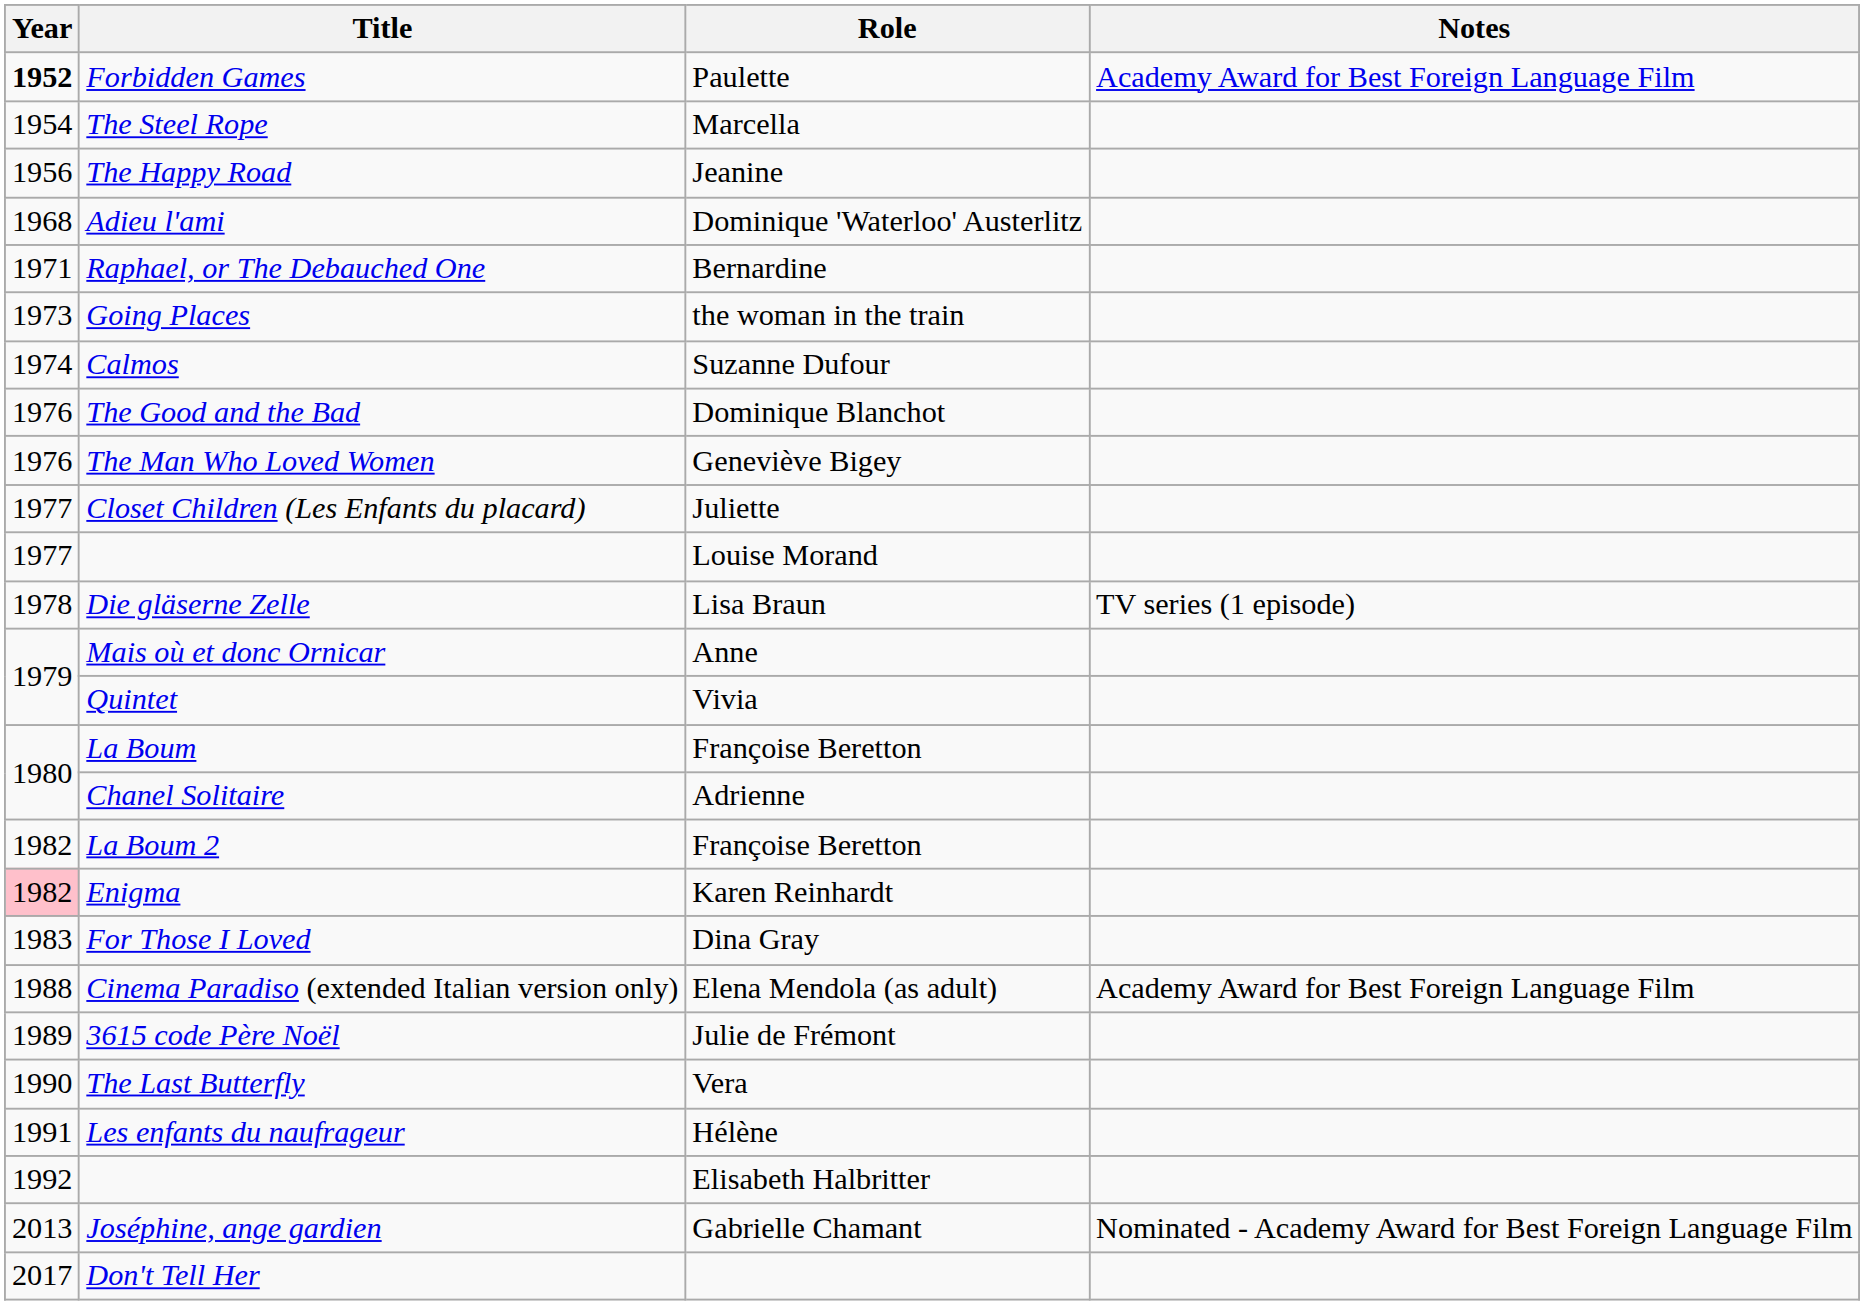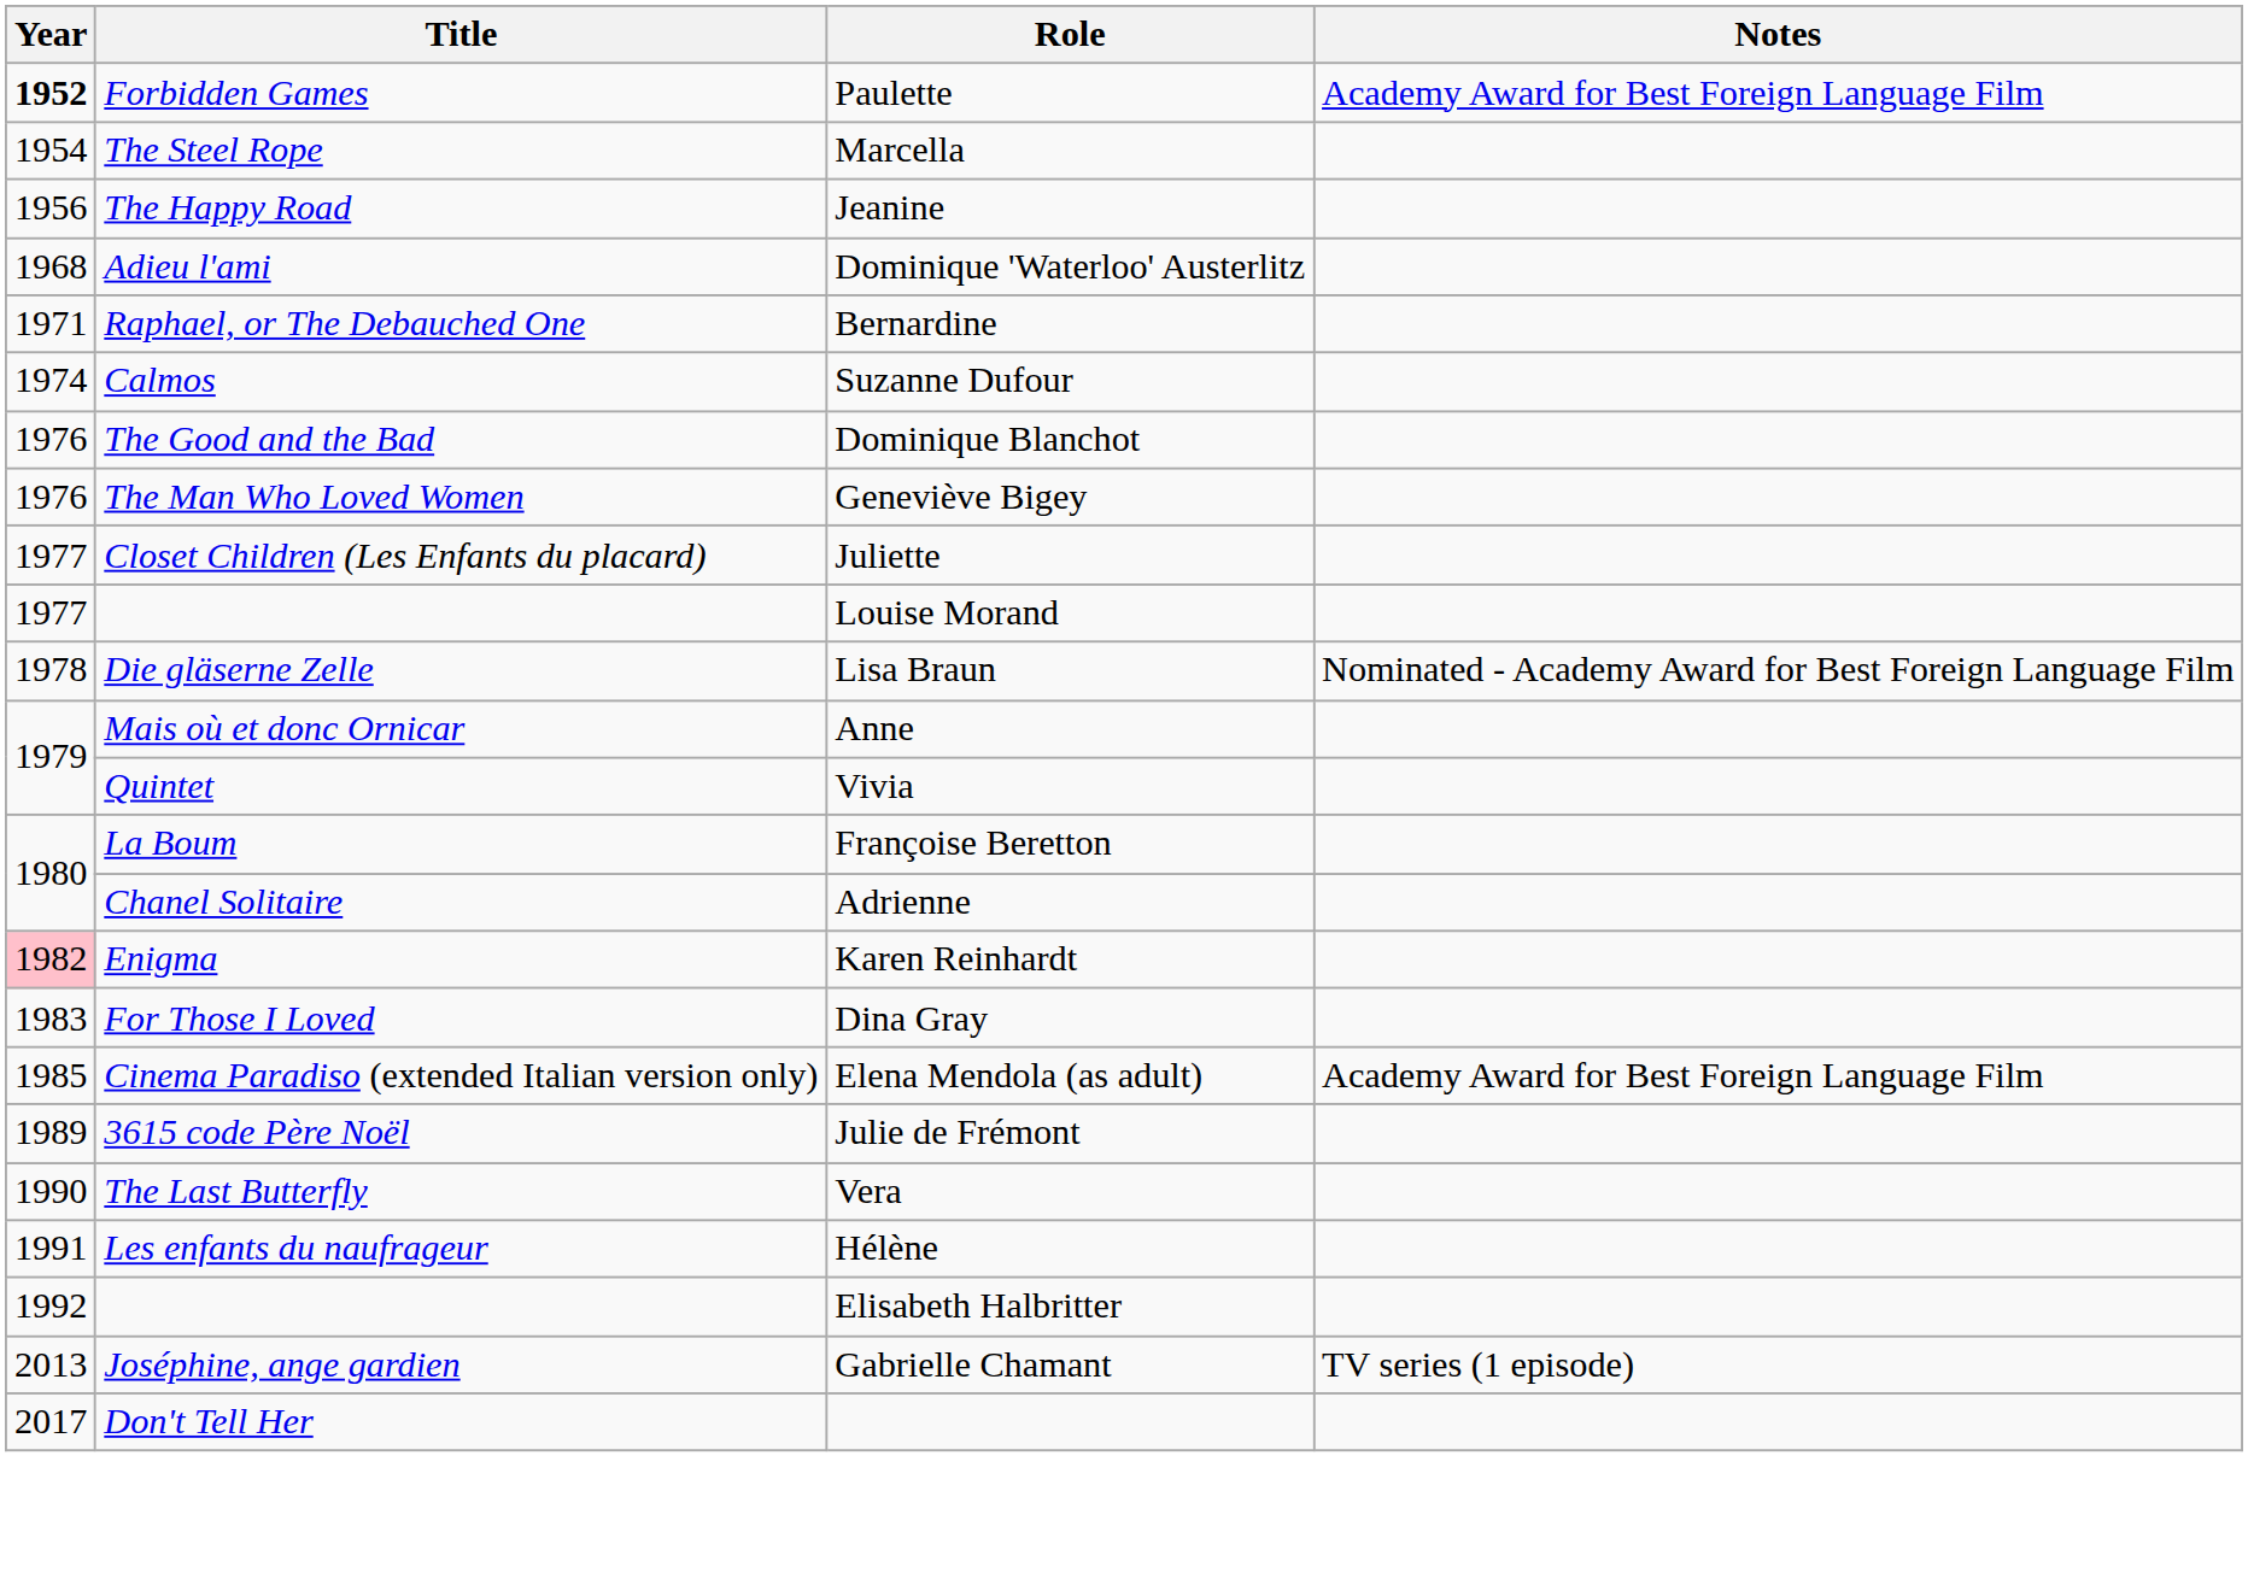 <table class="wikitable">
 <tr>
 <th>Year</th>
 <th>Title</th>
 <th>Role</th>
 <th>Notes</th>
 </tr>
 <tr>
 <td><strong>1952</strong></td>
 <td><em><a href='#'>Forbidden Games</a></em></td>
 <td>Paulette</td>
 <td><a href='#'>Academy Award for Best Foreign Language Film</a></td>
 </tr>
 <tr>
 <td>1954</td>
 <td><em><a href='#'>The Steel Rope</a></em></td>
 <td>Marcella</td>
 <td></td>
 </tr>
 <tr>
 <td>1956</td>
 <td><em><a href='#'>The Happy Road</a></em></td>
 <td>Jeanine</td>
 <td></td>
 </tr>
 <tr>
 <td>1968</td>
 <td><em><a href='#'>Adieu l'ami</a></em></td>
 <td>Dominique 'Waterloo' Austerlitz</td>
 <td></td>
 </tr>
 <tr>
 <td>1971</td>
 <td><em><a href='#'>Raphael, or The Debauched One</a></em></td>
 <td>Bernardine</td>
 <td></td>
 </tr>
 <tr>
-<td>1973</td>
-<td><em><a href='#'>Going Places</a></em></td>
-<td>the woman in the train</td>
-<td></td>
-</tr>
-<tr>
 <td>1974</td>
 <td><em><a href='#'>Calmos</a></em></td>
 <td>Suzanne Dufour</td>
 <td></td>
 </tr>
 <tr>
 <td>1976</td>
 <td><em><a href='#'>The Good and the Bad</a></em></td>
 <td>Dominique Blanchot</td>
 <td></td>
 </tr>
 <tr>
 <td>1976</td>
 <td><em><a href='#'>The Man Who Loved Women</a></em></td>
 <td>Geneviève Bigey</td>
 <td></td>
 </tr>
 <tr>
 <td>1977</td>
 <td><em><a href='#'>Closet Children</a> (Les Enfants du placard)</em></td>
 <td>Juliette</td>
 <td></td>
 </tr>
 <tr>
 <td>1977</td>
 <td><em></em></td>
 <td>Louise Morand</td>
 <td></td>
 </tr>
 <tr>
 <td>1978</td>
 <td><em><a href='#'>Die gläserne Zelle</a></em></td>
 <td>Lisa Braun</td>
-<td>TV series (1 episode)</td>
+<td>Nominated - Academy Award for Best Foreign Language Film</td>
 </tr>
 <tr>
 <td rowspan=2>1979</td>
 <td><em><a href='#'>Mais où et donc Ornicar</a></em></td>
 <td>Anne</td>
 <td></td>
 </tr>
 <tr>
 <td><em><a href='#'>Quintet</a></em></td>
 <td>Vivia</td>
 <td></td>
 </tr>
 <tr>
 <td rowspan=2>1980</td>
 <td><em><a href='#'>La Boum</a></em></td>
 <td>Françoise Beretton</td>
 <td></td>
 </tr>
 <tr>
 <td><em><a href='#'>Chanel Solitaire</a></em></td>
 <td>Adrienne</td>
 <td></td>
 </tr>
 <tr>
-<td>1982</td>
-<td><em><a href='#'>La Boum 2</a></em></td>
-<td>Françoise Beretton</td>
-<td></td>
-</tr>
-<tr>
 <td style="background: pink;">1982</td>
 <td><em><a href='#'>Enigma</a></em></td>
 <td>Karen Reinhardt</td>
 <td></td>
 </tr>
 <tr>
 <td>1983</td>
 <td><em><a href='#'>For Those I Loved</a></em></td>
 <td>Dina Gray</td>
 <td></td>
 </tr>
 <tr>
-<td>1988</td>
+<td>1985</td>
 <td><em><a href='#'>Cinema Paradiso</a></em>  (extended Italian version only)</td>
 <td>Elena Mendola (as adult)</td>
 <td>Academy Award for Best Foreign Language Film</td>
 </tr>
 <tr>
 <td>1989</td>
 <td><em><a href='#'>3615 code Père Noël</a></em></td>
 <td>Julie de Frémont</td>
 <td></td>
 </tr>
 <tr>
 <td>1990</td>
 <td><em><a href='#'>The Last Butterfly</a></em></td>
 <td>Vera</td>
 <td></td>
 </tr>
 <tr>
 <td>1991</td>
 <td><em><a href='#'>Les enfants du naufrageur</a></em></td>
 <td>Hélène</td>
 <td></td>
 </tr>
 <tr>
 <td>1992</td>
 <td><em></em></td>
 <td>Elisabeth Halbritter</td>
 <td></td>
 </tr>
 <tr>
 <td>2013</td>
 <td><em><a href='#'>Joséphine, ange gardien</a></em></td>
 <td>Gabrielle Chamant</td>
-<td>Nominated - Academy Award for Best Foreign Language Film</td>
+<td>TV series (1 episode)</td>
 </tr>
 <tr>
 <td>2017</td>
 <td><em><a href='#'>Don't Tell Her</a></em></td>
 <td></td>
 <td></td>
 </tr>
 </table>
